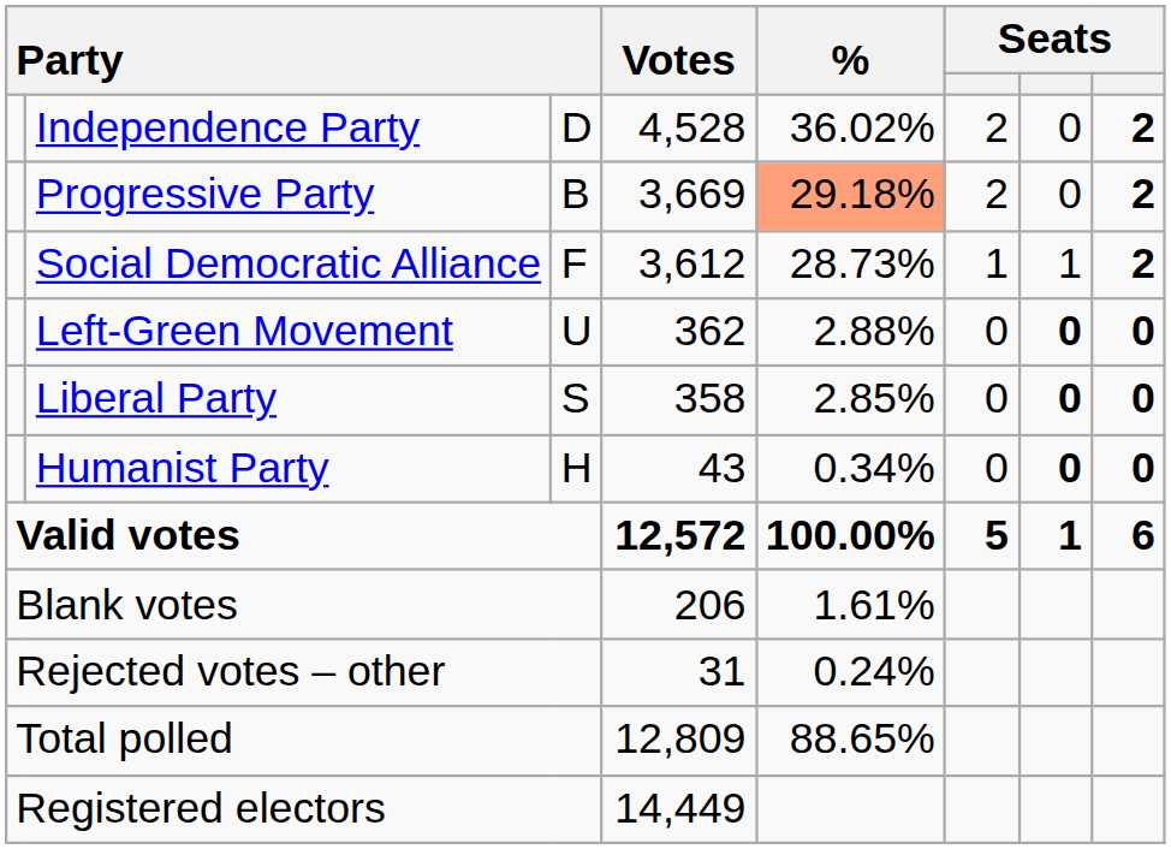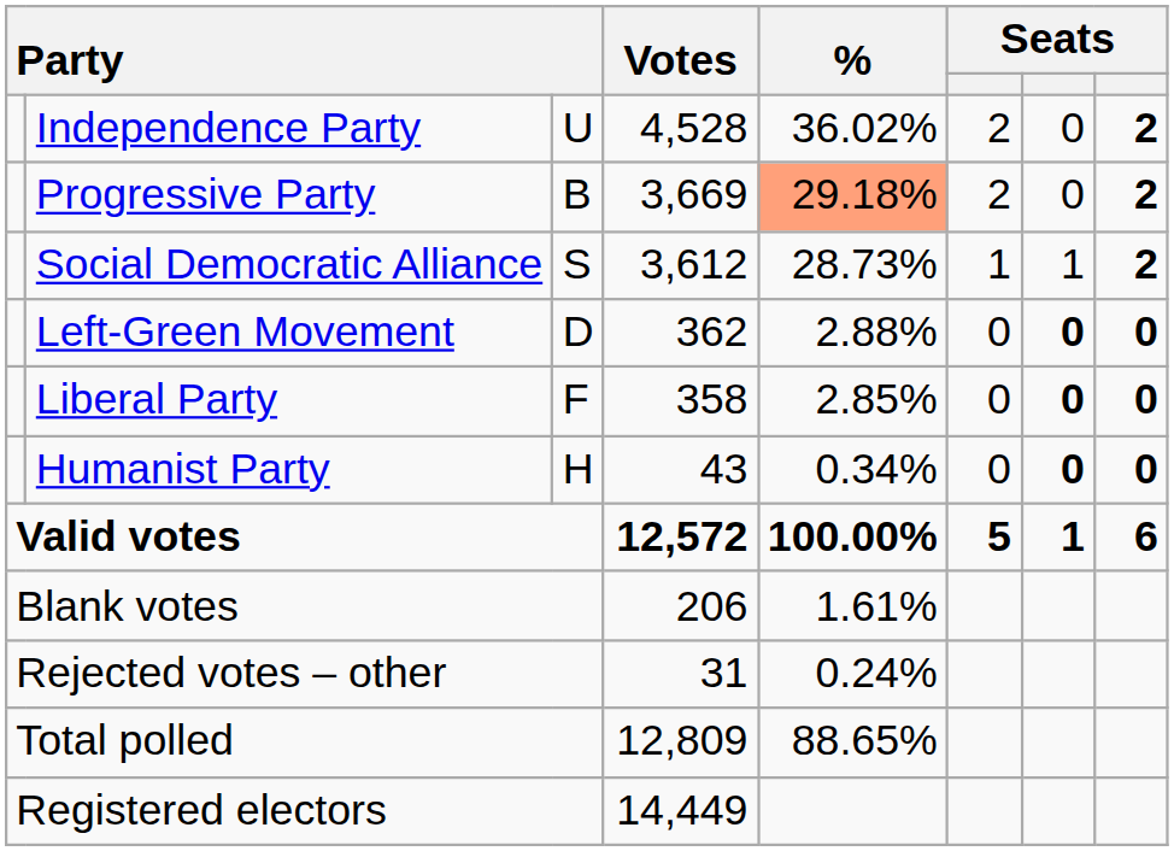 <table class="wikitable" border="1" style="text-align:right;">
 <tr>
 <th style="text-align:left;" valign=bottom rowspan=2 colspan=3>Party</th>
 <th align=center valign=bottom rowspan=2 width="50">Votes</th>
 <th align=center valign=bottom rowspan=2 width="50">%</th>
 <th colspan=3>Seats</th>
 </tr>
 <tr>
 <th align=center valign=bottom width="20"><small></small></th>
 <th align=center valign=bottom width="20"><small><a href='#'></a></small></th>
 <th align=center valign=bottom width="20"><small></small></th>
 </tr>
 <tr>
 <td></td>
 <td align=left><a href='#'>Independence Party</a></td>
-<td align=left>D</td>
+<td align=left>U</td>
 <td>4,528</td>
 <td>36.02%</td>
 <td>2</td>
 <td>0</td>
 <td><strong>2</strong></td>
 </tr>
 <tr>
 <td></td>
 <td align=left><a href='#'>Progressive Party</a></td>
 <td align=left>B</td>
 <td>3,669</td>
 <td style="background: lightsalmon;">29.18%</td>
 <td>2</td>
 <td>0</td>
 <td><strong>2</strong></td>
 </tr>
 <tr>
 <td></td>
 <td align=left><a href='#'>Social Democratic Alliance</a></td>
-<td align=left>F</td>
+<td align=left>S</td>
 <td>3,612</td>
 <td>28.73%</td>
 <td>1</td>
 <td>1</td>
 <td><strong>2</strong></td>
 </tr>
 <tr>
 <td></td>
 <td align=left><a href='#'>Left-Green Movement</a></td>
-<td align=left>U</td>
+<td align=left>D</td>
 <td>362</td>
 <td>2.88%</td>
 <td>0</td>
 <td><strong>0</strong></td>
 <td><strong>0</strong></td>
 </tr>
 <tr>
 <td></td>
 <td align=left><a href='#'>Liberal Party</a></td>
-<td align=left>S</td>
+<td align=left>F</td>
 <td>358</td>
 <td>2.85%</td>
 <td>0</td>
 <td><strong>0</strong></td>
 <td><strong>0</strong></td>
 </tr>
 <tr>
 <td></td>
 <td align=left><a href='#'>Humanist Party</a></td>
 <td align=left>H</td>
 <td>43</td>
 <td>0.34%</td>
 <td>0</td>
 <td><strong>0</strong></td>
 <td><strong>0</strong></td>
 </tr>
 <tr style="font-weight:bold">
 <td align=left colspan=3>Valid votes</td>
 <td>12,572</td>
 <td>100.00%</td>
 <td>5</td>
 <td>1</td>
 <td>6</td>
 </tr>
 <tr>
 <td align=left colspan=3>Blank votes</td>
 <td>206</td>
 <td>1.61%</td>
 <td></td>
 <td></td>
 <td></td>
 </tr>
 <tr>
 <td align=left colspan=3>Rejected votes – other</td>
 <td>31</td>
 <td>0.24%</td>
 <td></td>
 <td></td>
 <td></td>
 </tr>
 <tr>
 <td align=left colspan=3>Total polled</td>
 <td>12,809</td>
 <td>88.65%</td>
 <td></td>
 <td></td>
 <td></td>
 </tr>
 <tr>
 <td align=left colspan=3>Registered electors</td>
 <td>14,449</td>
 <td></td>
 <td></td>
 <td></td>
 <td></td>
 </tr>
 </table>
